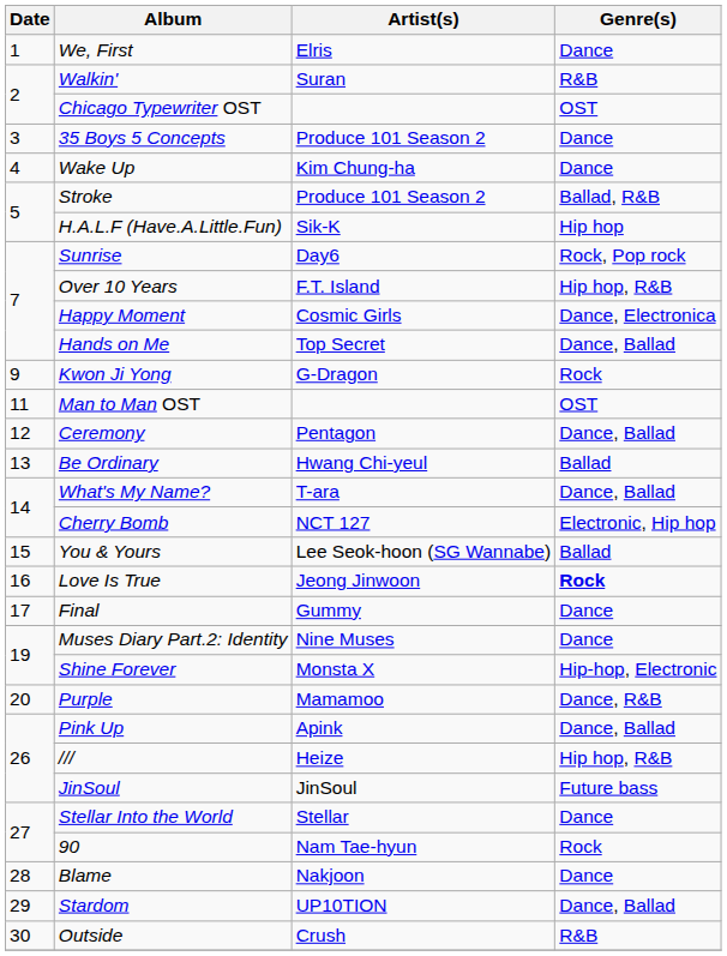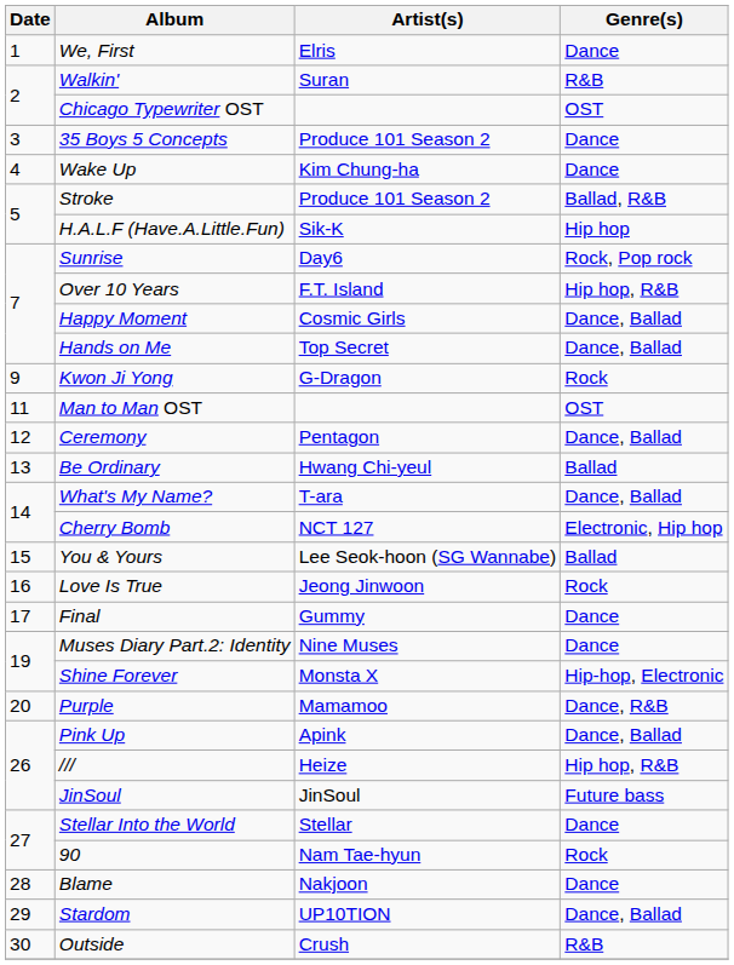 <table class="wikitable">
 <tr>
 <th>Date</th>
 <th>Album</th>
 <th>Artist(s)</th>
 <th>Genre(s)</th>
 </tr>
 <tr>
 <td>1</td>
 <td><em>We, First</em></td>
 <td><a href='#'>Elris</a></td>
 <td><a href='#'>Dance</a></td>
 </tr>
 <tr>
 <td rowspan="2">2</td>
 <td><em><a href='#'>Walkin'</a></em></td>
 <td><a href='#'>Suran</a></td>
 <td><a href='#'>R&B</a></td>
 </tr>
 <tr>
 <td><em><a href='#'>Chicago Typewriter</a></em> OST</td>
 <td></td>
 <td><a href='#'>OST</a></td>
 </tr>
 <tr>
 <td>3</td>
 <td><em><a href='#'>35 Boys 5 Concepts</a></em></td>
 <td><a href='#'>Produce 101 Season 2</a></td>
 <td><a href='#'>Dance</a></td>
 </tr>
 <tr>
 <td>4</td>
 <td><em>Wake Up</em></td>
 <td><a href='#'>Kim Chung-ha</a></td>
 <td><a href='#'>Dance</a></td>
 </tr>
 <tr>
 <td rowspan="2">5</td>
 <td><em>Stroke</em></td>
 <td><a href='#'>Produce 101 Season 2</a></td>
 <td><a href='#'>Ballad</a>, <a href='#'>R&B</a></td>
 </tr>
 <tr>
 <td><em>H.A.L.F (Have.A.Little.Fun)</em></td>
 <td><a href='#'>Sik-K</a></td>
 <td><a href='#'>Hip hop</a></td>
 </tr>
 <tr>
 <td rowspan="4">7</td>
 <td><em><a href='#'>Sunrise</a></em></td>
 <td><a href='#'>Day6</a></td>
 <td><a href='#'>Rock</a>, <a href='#'>Pop rock</a></td>
 </tr>
 <tr>
 <td><em>Over 10 Years</em></td>
 <td><a href='#'>F.T. Island</a></td>
 <td><a href='#'>Hip hop</a>, <a href='#'>R&B</a></td>
 </tr>
 <tr>
 <td><em><a href='#'>Happy Moment</a></em></td>
 <td><a href='#'>Cosmic Girls</a></td>
-<td><a href='#'>Dance</a>, <a href='#'>Electronica</a></td>
+<td><a href='#'>Dance</a>, <a href='#'>Ballad</a></td>
 </tr>
 <tr>
 <td><em><a href='#'>Hands on Me</a></em></td>
 <td><a href='#'>Top Secret</a></td>
 <td><a href='#'>Dance</a>, <a href='#'>Ballad</a></td>
 </tr>
 <tr>
 <td>9</td>
 <td><em><a href='#'>Kwon Ji Yong</a></em></td>
 <td><a href='#'>G-Dragon</a></td>
 <td><a href='#'>Rock</a></td>
 </tr>
 <tr>
 <td>11</td>
 <td><em><a href='#'>Man to Man</a></em> OST</td>
 <td></td>
 <td><a href='#'>OST</a></td>
 </tr>
 <tr>
 <td>12</td>
 <td><em><a href='#'>Ceremony</a></em></td>
 <td><a href='#'>Pentagon</a></td>
 <td><a href='#'>Dance</a>, <a href='#'>Ballad</a></td>
 </tr>
 <tr>
 <td>13</td>
 <td><em><a href='#'>Be Ordinary</a></em></td>
 <td><a href='#'>Hwang Chi-yeul</a></td>
 <td><a href='#'>Ballad</a></td>
 </tr>
 <tr>
 <td rowspan="2">14</td>
 <td><em><a href='#'>What's My Name?</a></em></td>
 <td><a href='#'>T-ara</a></td>
 <td><a href='#'>Dance</a>, <a href='#'>Ballad</a></td>
 </tr>
 <tr>
 <td><em><a href='#'>Cherry Bomb</a></em></td>
 <td><a href='#'>NCT 127</a></td>
 <td><a href='#'>Electronic</a>, <a href='#'>Hip hop</a></td>
 </tr>
 <tr>
 <td>15</td>
 <td><em>You & Yours</em></td>
 <td>Lee Seok-hoon (<a href='#'>SG Wannabe</a>)</td>
 <td><a href='#'>Ballad</a></td>
 </tr>
 <tr>
 <td>16</td>
 <td><em>Love Is True</em></td>
 <td><a href='#'>Jeong Jinwoon</a></td>
-<td><strong><a href='#'>Rock</a></strong></td>
+<td><a href='#'>Rock</a></td>
 </tr>
 <tr>
 <td>17</td>
 <td><em>Final</em></td>
 <td><a href='#'>Gummy</a></td>
 <td><a href='#'>Dance</a></td>
 </tr>
 <tr>
 <td rowspan="2">19</td>
 <td><em>Muses Diary Part.2: Identity</em></td>
 <td><a href='#'>Nine Muses</a></td>
 <td><a href='#'>Dance</a></td>
 </tr>
 <tr>
 <td><em><a href='#'>Shine Forever</a></em></td>
 <td><a href='#'>Monsta X</a></td>
 <td><a href='#'>Hip-hop</a>, <a href='#'>Electronic</a></td>
 </tr>
 <tr>
 <td>20</td>
 <td><em><a href='#'>Purple</a></em></td>
 <td><a href='#'>Mamamoo</a></td>
 <td><a href='#'>Dance</a>, <a href='#'>R&B</a></td>
 </tr>
 <tr>
 <td rowspan="3">26</td>
 <td><em><a href='#'>Pink Up</a></em></td>
 <td><a href='#'>Apink</a></td>
 <td><a href='#'>Dance</a>, <a href='#'>Ballad</a></td>
 </tr>
 <tr>
 <td><em>///</em></td>
 <td><a href='#'>Heize</a></td>
 <td><a href='#'>Hip hop</a>, <a href='#'>R&B</a></td>
 </tr>
 <tr>
 <td><em><a href='#'>JinSoul</a></em></td>
 <td>JinSoul</td>
 <td><a href='#'>Future bass</a></td>
 </tr>
 <tr>
 <td rowspan="2">27</td>
 <td><em><a href='#'>Stellar Into the World</a></em></td>
 <td><a href='#'>Stellar</a></td>
 <td><a href='#'>Dance</a></td>
 </tr>
 <tr>
 <td><em>90</em></td>
 <td><a href='#'>Nam Tae-hyun</a></td>
 <td><a href='#'>Rock</a></td>
 </tr>
 <tr>
 <td>28</td>
 <td><em>Blame</em></td>
 <td><a href='#'>Nakjoon</a></td>
 <td><a href='#'>Dance</a></td>
 </tr>
 <tr>
 <td>29</td>
 <td><em><a href='#'>Stardom</a></em></td>
 <td><a href='#'>UP10TION</a></td>
 <td><a href='#'>Dance</a>, <a href='#'>Ballad</a></td>
 </tr>
 <tr>
 <td>30</td>
 <td><em>Outside</em></td>
 <td><a href='#'>Crush</a></td>
 <td><a href='#'>R&B</a></td>
 </tr>
 <tr>
 </tr>
 </table>
